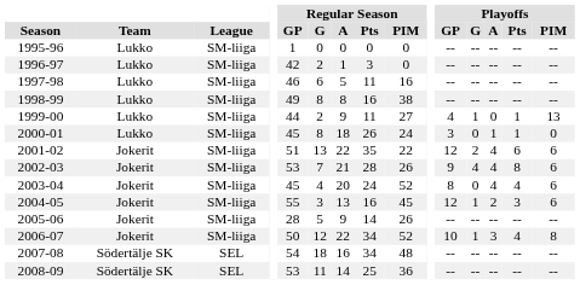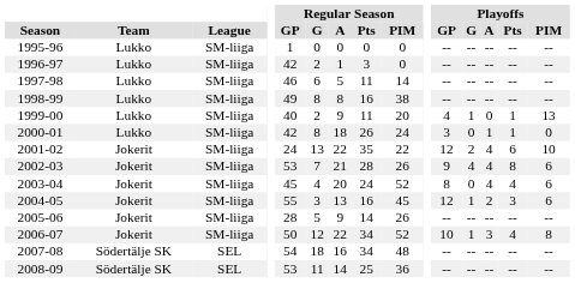 <table BORDER="0" CELLPADDING="1" CELLSPACING="0" width="75%" style="text-align:center">
 <tr bgcolor="#e0e0e0">
 <th colspan="3" bgcolor="#ffffff"> </th>
 <th rowspan="99" bgcolor="#ffffff"> </th>
 <th colspan="5">Regular Season</th>
 <th rowspan="99" bgcolor="#ffffff"> </th>
 <th colspan="5">Playoffs</th>
 </tr>
 <tr bgcolor="#e0e0e0">
 <th>Season</th>
 <th>Team</th>
 <th>League</th>
 <th>GP</th>
 <th>G</th>
 <th>A</th>
 <th>Pts</th>
 <th>PIM</th>
 <th>GP</th>
 <th>G</th>
 <th>A</th>
 <th>Pts</th>
 <th>PIM</th>
 </tr>
 <tr ALIGN="center">
 <td>1995-96</td>
 <td>Lukko</td>
 <td>SM-liiga</td>
 <td>1</td>
 <td>0</td>
 <td>0</td>
 <td>0</td>
 <td>0</td>
 <td>--</td>
 <td>--</td>
 <td>--</td>
 <td>--</td>
 <td>--</td>
 </tr>
 <tr ALIGN="center" bgcolor="#f0f0f0">
 <td>1996-97</td>
 <td>Lukko</td>
 <td>SM-liiga</td>
 <td>42</td>
 <td>2</td>
 <td>1</td>
 <td>3</td>
 <td>0</td>
 <td>--</td>
 <td>--</td>
 <td>--</td>
 <td>--</td>
 <td>--</td>
 </tr>
 <tr ALIGN="center">
 <td>1997-98</td>
 <td>Lukko</td>
 <td>SM-liiga</td>
 <td>46</td>
 <td>6</td>
 <td>5</td>
 <td>11</td>
-<td>16</td>
+<td>14</td>
 <td>--</td>
 <td>--</td>
 <td>--</td>
 <td>--</td>
 <td>--</td>
 </tr>
 <tr ALIGN="center" bgcolor="#f0f0f0">
 <td>1998-99</td>
 <td>Lukko</td>
 <td>SM-liiga</td>
 <td>49</td>
 <td>8</td>
 <td>8</td>
 <td>16</td>
 <td>38</td>
 <td>--</td>
 <td>--</td>
 <td>--</td>
 <td>--</td>
 <td>--</td>
 </tr>
 <tr ALIGN="center">
 <td>1999-00</td>
 <td>Lukko</td>
 <td>SM-liiga</td>
-<td>44</td>
+<td>40</td>
 <td>2</td>
 <td>9</td>
 <td>11</td>
-<td>27</td>
+<td>20</td>
 <td>4</td>
 <td>1</td>
 <td>0</td>
 <td>1</td>
 <td>13</td>
 </tr>
 <tr ALIGN="center" bgcolor="#f0f0f0">
 <td>2000-01</td>
 <td>Lukko</td>
 <td>SM-liiga</td>
-<td>45</td>
+<td>42</td>
 <td>8</td>
 <td>18</td>
 <td>26</td>
 <td>24</td>
 <td>3</td>
 <td>0</td>
 <td>1</td>
 <td>1</td>
 <td>0</td>
 </tr>
 <tr ALIGN="center">
 <td>2001-02</td>
 <td>Jokerit</td>
 <td>SM-liiga</td>
-<td>51</td>
+<td>24</td>
 <td>13</td>
 <td>22</td>
 <td>35</td>
 <td>22</td>
 <td>12</td>
 <td>2</td>
 <td>4</td>
 <td>6</td>
-<td>6</td>
+<td>10</td>
 </tr>
 <tr ALIGN="center" bgcolor="#f0f0f0">
 <td>2002-03</td>
 <td>Jokerit</td>
 <td>SM-liiga</td>
 <td>53</td>
 <td>7</td>
 <td>21</td>
 <td>28</td>
 <td>26</td>
 <td>9</td>
 <td>4</td>
 <td>4</td>
 <td>8</td>
 <td>6</td>
 </tr>
 <tr ALIGN="center">
 <td>2003-04</td>
 <td>Jokerit</td>
 <td>SM-liiga</td>
 <td>45</td>
 <td>4</td>
 <td>20</td>
 <td>24</td>
 <td>52</td>
 <td>8</td>
 <td>0</td>
 <td>4</td>
 <td>4</td>
 <td>6</td>
 </tr>
 <tr ALIGN="center" bgcolor="#f0f0f0">
 <td>2004-05</td>
 <td>Jokerit</td>
 <td>SM-liiga</td>
 <td>55</td>
 <td>3</td>
 <td>13</td>
 <td>16</td>
 <td>45</td>
 <td>12</td>
 <td>1</td>
 <td>2</td>
 <td>3</td>
 <td>6</td>
 </tr>
 <tr ALIGN="center">
 <td>2005-06</td>
 <td>Jokerit</td>
 <td>SM-liiga</td>
 <td>28</td>
 <td>5</td>
 <td>9</td>
 <td>14</td>
 <td>26</td>
 <td>--</td>
 <td>--</td>
 <td>--</td>
 <td>--</td>
 <td>--</td>
 </tr>
 <tr ALIGN="center" bgcolor="#f0f0f0">
 <td>2006-07</td>
 <td>Jokerit</td>
 <td>SM-liiga</td>
 <td>50</td>
 <td>12</td>
 <td>22</td>
 <td>34</td>
 <td>52</td>
 <td>10</td>
 <td>1</td>
 <td>3</td>
 <td>4</td>
 <td>8</td>
 </tr>
 <tr ALIGN="center">
 <td>2007-08</td>
 <td>Södertälje SK</td>
 <td>SEL</td>
 <td>54</td>
 <td>18</td>
 <td>16</td>
 <td>34</td>
 <td>48</td>
 <td>--</td>
 <td>--</td>
 <td>--</td>
 <td>--</td>
 <td>--</td>
 </tr>
 <tr ALIGN="center" bgcolor="#f0f0f0">
 <td>2008-09</td>
 <td>Södertälje SK</td>
 <td>SEL</td>
 <td>53</td>
 <td>11</td>
 <td>14</td>
 <td>25</td>
 <td>36</td>
 <td>--</td>
 <td>--</td>
 <td>--</td>
 <td>--</td>
 <td>--</td>
 </tr>
 </table>
